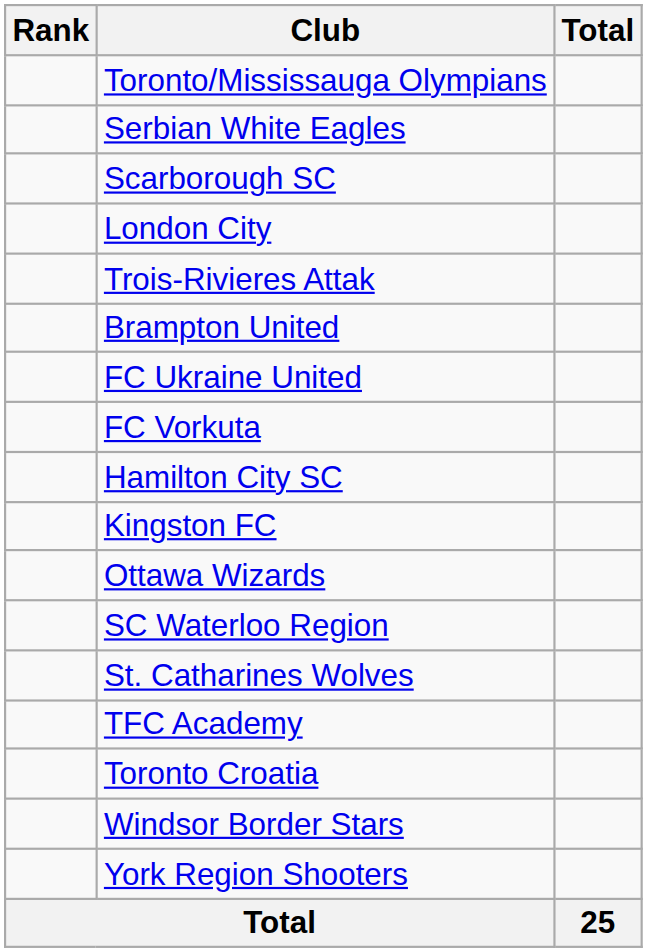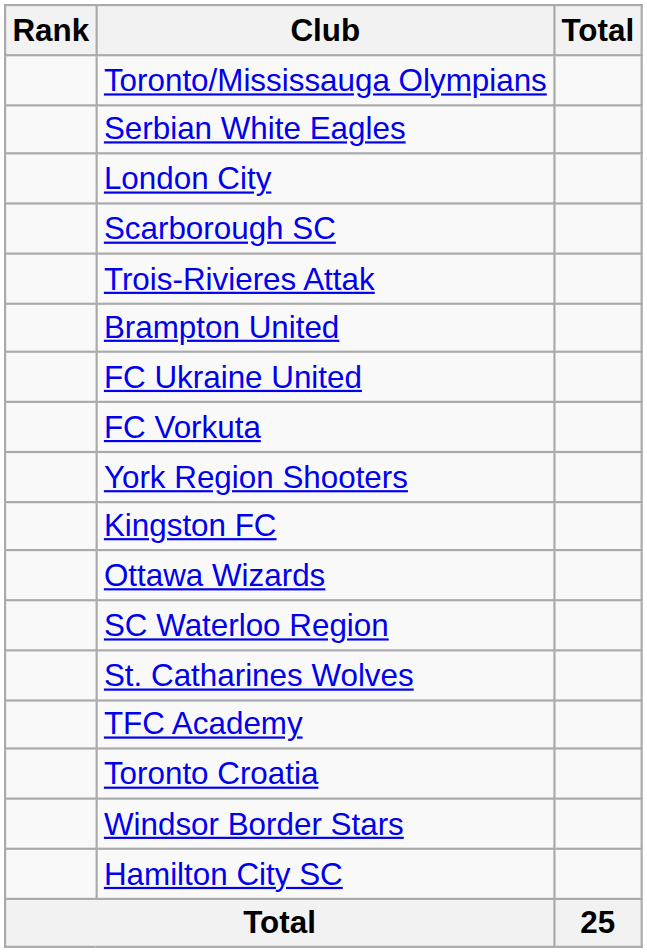 <table class="sortable wikitable" style="font-size:90%;">
 <tr>
 <th class="unsortable">Rank</th>
 <th>Club</th>
 <th>Total</th>
 </tr>
 <tr>
 <td></td>
 <td><a href='#'>Toronto/Mississauga Olympians</a></td>
 <td></td>
 </tr>
 <tr>
 <td></td>
 <td><a href='#'>Serbian White Eagles</a></td>
 <td></td>
 </tr>
 <tr>
 <td></td>
-<td><a href='#'>Scarborough SC</a></td>
+<td><a href='#'>London City</a></td>
 <td></td>
 </tr>
 <tr>
 <td></td>
-<td><a href='#'>London City</a></td>
+<td><a href='#'>Scarborough SC</a></td>
 <td></td>
 </tr>
 <tr>
 <td></td>
 <td><a href='#'>Trois-Rivieres Attak</a></td>
 <td></td>
 </tr>
 <tr>
 <td></td>
 <td><a href='#'>Brampton United</a></td>
 <td></td>
 </tr>
 <tr>
 <td></td>
 <td><a href='#'>FC Ukraine United</a></td>
 <td></td>
 </tr>
 <tr>
 <td></td>
 <td><a href='#'>FC Vorkuta</a></td>
 <td></td>
 </tr>
 <tr>
 <td></td>
-<td><a href='#'>Hamilton City SC</a></td>
+<td><a href='#'>York Region Shooters</a></td>
 <td></td>
 </tr>
 <tr>
 <td></td>
 <td><a href='#'>Kingston FC</a></td>
 <td></td>
 </tr>
 <tr>
 <td></td>
 <td><a href='#'>Ottawa Wizards</a></td>
 <td></td>
 </tr>
 <tr>
 <td></td>
 <td><a href='#'>SC Waterloo Region</a></td>
 <td></td>
 </tr>
 <tr>
 <td></td>
 <td><a href='#'>St. Catharines Wolves</a></td>
 <td></td>
 </tr>
 <tr>
 <td></td>
 <td><a href='#'>TFC Academy</a></td>
 <td></td>
 </tr>
 <tr>
 <td></td>
 <td><a href='#'>Toronto Croatia</a></td>
 <td></td>
 </tr>
 <tr>
 <td></td>
 <td><a href='#'>Windsor Border Stars</a></td>
 <td></td>
 </tr>
 <tr>
 <td></td>
-<td><a href='#'>York Region Shooters</a></td>
+<td><a href='#'>Hamilton City SC</a></td>
 <td></td>
 </tr>
 <tr>
 <th colspan="2">Total</th>
 <th>25</th>
 </tr>
 </table>
